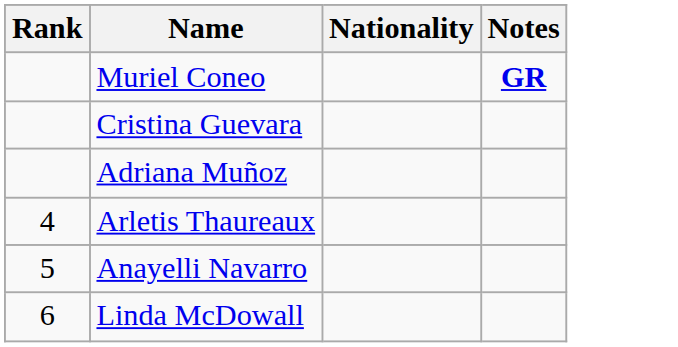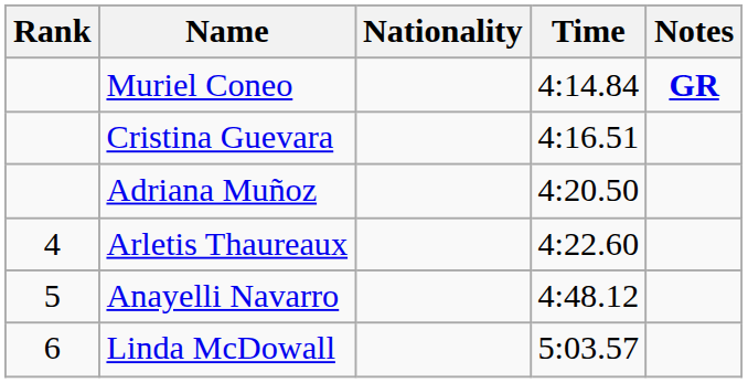 <table class="wikitable sortable" style="text-align:center">
 <tr>
 <th>Rank</th>
 <th>Name</th>
 <th>Nationality</th>
+<th>Time</th>
 <th>Notes</th>
 </tr>
 <tr>
 <td></td>
 <td align=left><a href='#'>Muriel Coneo</a></td>
 <td align=left></td>
+<td>4:14.84</td>
 <td><strong><a href='#'>GR</a></strong></td>
 </tr>
 <tr>
 <td></td>
 <td align=left><a href='#'>Cristina Guevara</a></td>
 <td align=left></td>
+<td>4:16.51</td>
 <td></td>
 </tr>
 <tr>
 <td></td>
 <td align=left><a href='#'>Adriana Muñoz</a></td>
 <td align=left></td>
+<td>4:20.50</td>
 <td></td>
 </tr>
 <tr>
 <td>4</td>
 <td align=left><a href='#'>Arletis Thaureaux</a></td>
 <td align=left></td>
+<td>4:22.60</td>
 <td></td>
 </tr>
 <tr>
 <td>5</td>
 <td align=left><a href='#'>Anayelli Navarro</a></td>
 <td align=left></td>
+<td>4:48.12</td>
 <td></td>
 </tr>
 <tr>
 <td>6</td>
 <td align=left><a href='#'>Linda McDowall</a></td>
 <td align=left></td>
+<td>5:03.57</td>
 <td></td>
 </tr>
 </table>
